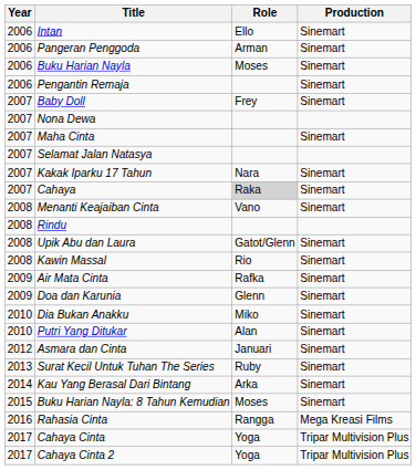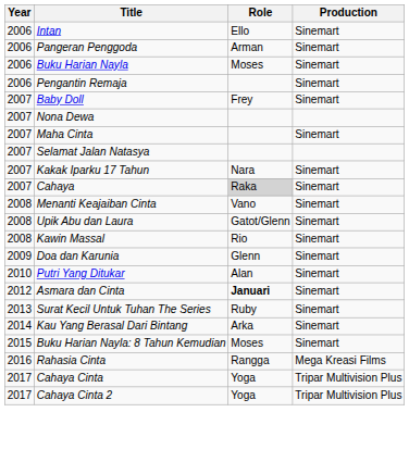 <table class="wikitable sortable">
 <tr>
 <th>Year</th>
 <th>Title</th>
 <th>Role</th>
 <th>Production</th>
 </tr>
 <tr>
 <td>2006</td>
 <td><em><a href='#'>Intan</a></em></td>
 <td>Ello</td>
 <td>Sinemart</td>
 </tr>
 <tr>
 <td>2006</td>
 <td><em>Pangeran Penggoda</em></td>
 <td>Arman</td>
 <td>Sinemart</td>
 </tr>
 <tr>
 <td>2006</td>
 <td><em><a href='#'>Buku Harian Nayla</a></em></td>
 <td>Moses</td>
 <td>Sinemart</td>
 </tr>
 <tr>
 <td>2006</td>
 <td><em>Pengantin Remaja</em></td>
 <td></td>
 <td>Sinemart</td>
 </tr>
 <tr>
 <td>2007</td>
 <td><em><a href='#'>Baby Doll</a></em></td>
 <td>Frey</td>
 <td>Sinemart</td>
 </tr>
 <tr>
 <td>2007</td>
 <td><em>Nona Dewa</em></td>
 <td></td>
 <td></td>
 </tr>
 <tr>
 <td>2007</td>
 <td><em>Maha Cinta</em></td>
 <td></td>
 <td>Sinemart</td>
 </tr>
 <tr>
 <td>2007</td>
 <td><em>Selamat Jalan Natasya</em></td>
 <td></td>
 <td></td>
 </tr>
 <tr>
 <td>2007</td>
 <td><em>Kakak Iparku 17 Tahun</em></td>
 <td>Nara</td>
 <td>Sinemart</td>
 </tr>
 <tr>
 <td>2007</td>
 <td><em>Cahaya</em></td>
 <td style="background: lightgrey;">Raka</td>
 <td>Sinemart</td>
 </tr>
 <tr>
 <td>2008</td>
 <td><em>Menanti Keajaiban Cinta</em></td>
 <td>Vano</td>
 <td>Sinemart</td>
 </tr>
 <tr>
 <td>2008</td>
-<td><em><a href='#'>Rindu</a></em></td>
-<td></td>
-<td></td>
-</tr>
-<tr>
-<td>2008</td>
 <td><em>Upik Abu dan Laura</em></td>
 <td>Gatot/Glenn</td>
 <td>Sinemart</td>
 </tr>
 <tr>
 <td>2008</td>
 <td><em>Kawin Massal</em></td>
 <td>Rio</td>
 <td>Sinemart</td>
 </tr>
 <tr>
 <td>2009</td>
-<td><em>Air Mata Cinta</em></td>
-<td>Rafka</td>
-<td>Sinemart</td>
-</tr>
-<tr>
-<td>2009</td>
 <td><em>Doa dan Karunia</em></td>
 <td>Glenn</td>
-<td>Sinemart</td>
-</tr>
-<tr>
-<td>2010</td>
-<td><em>Dia Bukan Anakku</em></td>
-<td>Miko</td>
 <td>Sinemart</td>
 </tr>
 <tr>
 <td>2010</td>
 <td><em><a href='#'>Putri Yang Ditukar</a></em></td>
 <td>Alan</td>
 <td>Sinemart</td>
 </tr>
 <tr>
 <td>2012</td>
 <td><em>Asmara dan Cinta</em></td>
-<td>Januari</td>
+<td><strong>Januari</strong></td>
 <td>Sinemart</td>
 </tr>
 <tr>
 <td>2013</td>
 <td><em>Surat Kecil Untuk Tuhan The Series</em></td>
 <td>Ruby</td>
 <td>Sinemart</td>
 </tr>
 <tr>
 <td>2014</td>
 <td><em>Kau Yang Berasal Dari Bintang</em></td>
 <td>Arka</td>
 <td>Sinemart</td>
 </tr>
 <tr>
 <td>2015</td>
 <td><em>Buku Harian Nayla: 8 Tahun Kemudian</em></td>
 <td>Moses</td>
 <td>Sinemart</td>
 </tr>
 <tr>
 <td>2016</td>
 <td><em>Rahasia Cinta</em></td>
 <td>Rangga</td>
 <td>Mega Kreasi Films</td>
 </tr>
 <tr>
 <td>2017</td>
 <td><em>Cahaya Cinta</em></td>
 <td>Yoga</td>
 <td>Tripar Multivision Plus</td>
 </tr>
 <tr>
 <td>2017</td>
 <td><em>Cahaya Cinta 2</em></td>
 <td>Yoga</td>
 <td>Tripar Multivision Plus</td>
 </tr>
 </table>
